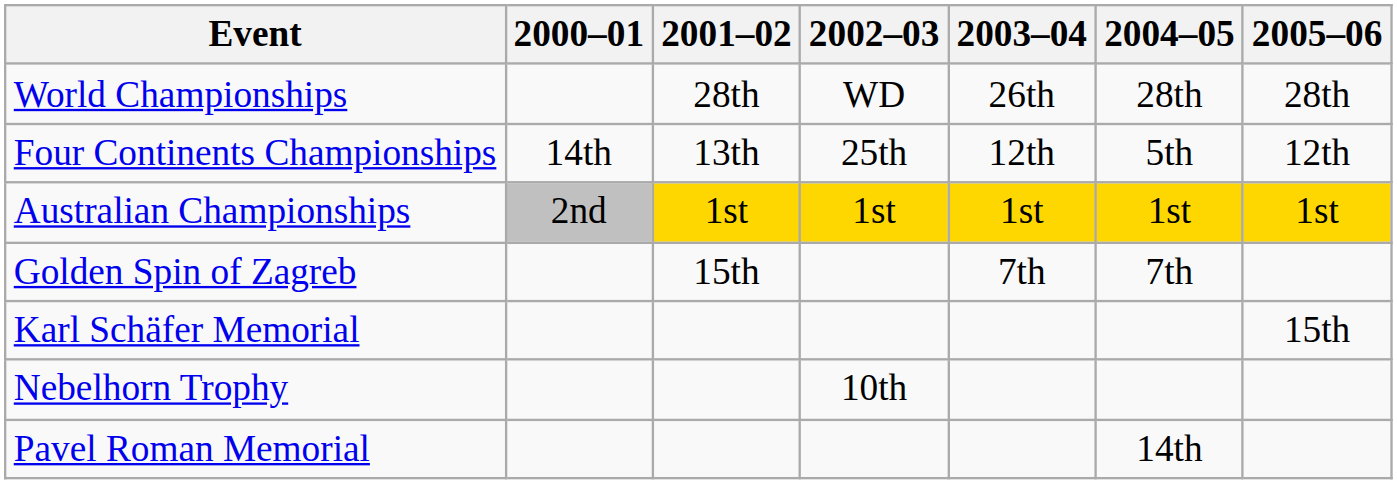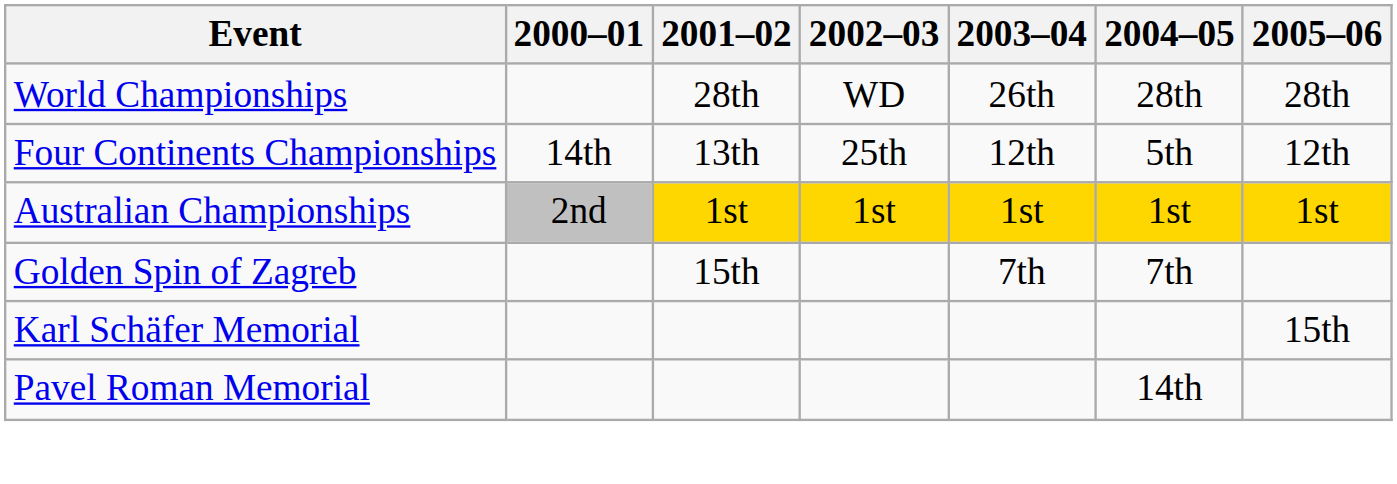 <table class="wikitable">
 <tr>
 <th>Event</th>
 <th>2000–01</th>
 <th>2001–02</th>
 <th>2002–03</th>
 <th>2003–04</th>
 <th>2004–05</th>
 <th>2005–06</th>
 </tr>
 <tr>
 <td><a href='#'>World Championships</a></td>
 <td></td>
 <td align="center">28th</td>
 <td align="center">WD</td>
 <td align="center">26th</td>
 <td align="center">28th</td>
 <td align="center">28th</td>
 </tr>
 <tr>
 <td><a href='#'>Four Continents Championships</a></td>
 <td align="center">14th</td>
 <td align="center">13th</td>
 <td align="center">25th</td>
 <td align="center">12th</td>
 <td align="center">5th</td>
 <td align="center">12th</td>
 </tr>
 <tr>
 <td><a href='#'>Australian Championships</a></td>
 <td align="center" bgcolor="silver">2nd</td>
 <td align="center" bgcolor="gold">1st</td>
 <td align="center" bgcolor="gold">1st</td>
 <td align="center" bgcolor="gold">1st</td>
 <td align="center" bgcolor="gold">1st</td>
 <td align="center" bgcolor="gold">1st</td>
 </tr>
 <tr>
 <td><a href='#'>Golden Spin of Zagreb</a></td>
 <td></td>
 <td align="center">15th</td>
 <td></td>
 <td align="center">7th</td>
 <td align="center">7th</td>
 <td></td>
 </tr>
 <tr>
 <td><a href='#'>Karl Schäfer Memorial</a></td>
 <td></td>
 <td></td>
 <td></td>
 <td></td>
 <td></td>
 <td align="center">15th</td>
 </tr>
 <tr>
-<td><a href='#'>Nebelhorn Trophy</a></td>
-<td></td>
-<td></td>
-<td align="center">10th</td>
-<td></td>
-<td></td>
-<td></td>
-</tr>
-<tr>
 <td><a href='#'>Pavel Roman Memorial</a></td>
 <td></td>
 <td></td>
 <td></td>
 <td></td>
 <td align="center">14th</td>
 <td></td>
 </tr>
 </table>
